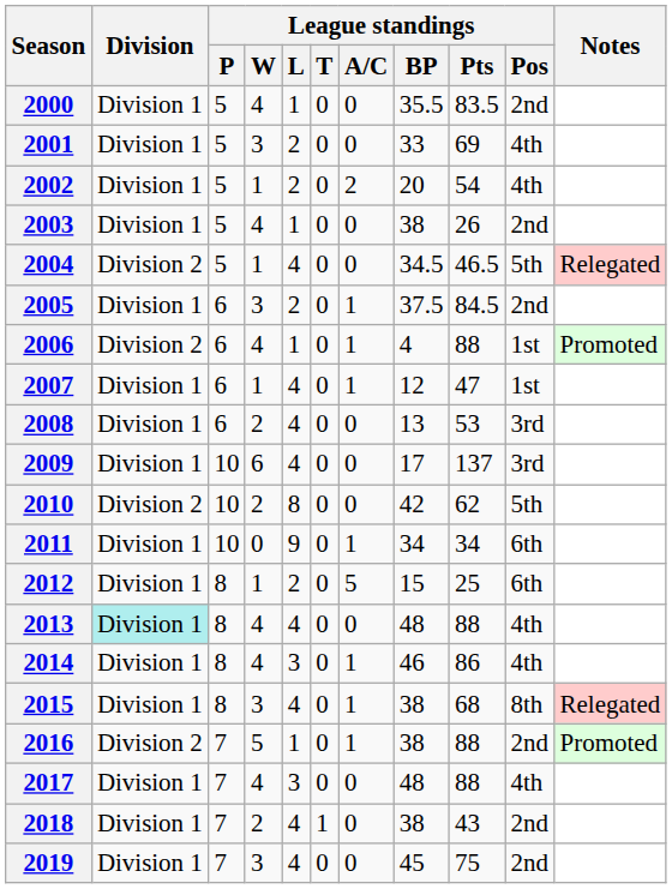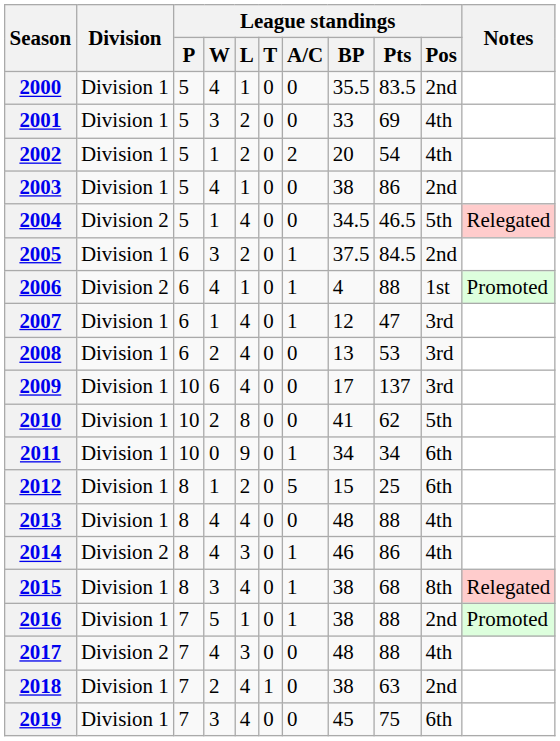 <table class="wikitable sortable">
 <tr>
 <th scope="col" rowspan="2">Season</th>
 <th scope="col" rowspan="2">Division</th>
 <th scope="col" colspan="8">League standings</th>
 <th scope="col" rowspan="2">Notes</th>
 </tr>
 <tr>
 <th scope="col">P</th>
 <th scope="col">W</th>
 <th scope="col">L</th>
 <th scope="col">T</th>
 <th scope="col">A/C</th>
 <th scope="col">BP</th>
 <th scope="col">Pts</th>
 <th scope="col">Pos</th>
 </tr>
 <tr>
 <th scope="row"><a href='#'>2000</a></th>
 <td>Division 1</td>
 <td>5</td>
 <td>4</td>
 <td>1</td>
 <td>0</td>
 <td>0</td>
 <td>35.5</td>
 <td>83.5</td>
 <td>2nd</td>
 <td style="background: white;"></td>
 </tr>
 <tr>
 <th scope="row"><a href='#'>2001</a></th>
 <td>Division 1</td>
 <td>5</td>
 <td>3</td>
 <td>2</td>
 <td>0</td>
 <td>0</td>
 <td>33</td>
 <td>69</td>
 <td>4th</td>
 <td style="background: white;"></td>
 </tr>
 <tr>
 <th scope="row"><a href='#'>2002</a></th>
 <td>Division 1</td>
 <td>5</td>
 <td>1</td>
 <td>2</td>
 <td>0</td>
 <td>2</td>
 <td>20</td>
 <td>54</td>
 <td>4th</td>
 <td style="background: white;"></td>
 </tr>
 <tr>
 <th scope="row"><a href='#'>2003</a></th>
 <td>Division 1</td>
 <td>5</td>
 <td>4</td>
 <td>1</td>
 <td>0</td>
 <td>0</td>
 <td>38</td>
-<td>26</td>
+<td>86</td>
 <td>2nd</td>
 <td style="background: white;"></td>
 </tr>
 <tr>
 <th scope="row"><a href='#'>2004</a></th>
 <td>Division 2</td>
 <td>5</td>
 <td>1</td>
 <td>4</td>
 <td>0</td>
 <td>0</td>
 <td>34.5</td>
 <td>46.5</td>
 <td>5th</td>
 <td style="background: #FFCCCC;">Relegated</td>
 </tr>
 <tr>
 <th scope="row"><a href='#'>2005</a></th>
 <td>Division 1</td>
 <td>6</td>
 <td>3</td>
 <td>2</td>
 <td>0</td>
 <td>1</td>
 <td>37.5</td>
 <td>84.5</td>
 <td>2nd</td>
 <td style="background: white;"></td>
 </tr>
 <tr>
 <th scope="row"><a href='#'>2006</a></th>
 <td>Division 2</td>
 <td>6</td>
 <td>4</td>
 <td>1</td>
 <td>0</td>
 <td>1</td>
 <td>4</td>
 <td>88</td>
 <td>1st</td>
 <td style="background: #dfd;">Promoted</td>
 </tr>
 <tr>
 <th scope="row"><a href='#'>2007</a></th>
 <td>Division 1</td>
 <td>6</td>
 <td>1</td>
 <td>4</td>
 <td>0</td>
 <td>1</td>
 <td>12</td>
 <td>47</td>
-<td>1st</td>
+<td>3rd</td>
 <td style="background: white;"></td>
 </tr>
 <tr>
 <th scope="row"><a href='#'>2008</a></th>
 <td>Division 1</td>
 <td>6</td>
 <td>2</td>
 <td>4</td>
 <td>0</td>
 <td>0</td>
 <td>13</td>
 <td>53</td>
 <td>3rd</td>
 <td style="background: white;"></td>
 </tr>
 <tr>
 <th scope="row"><a href='#'>2009</a></th>
 <td>Division 1</td>
 <td>10</td>
 <td>6</td>
 <td>4</td>
 <td>0</td>
 <td>0</td>
 <td>17</td>
 <td>137</td>
 <td>3rd</td>
 <td style="background: white;"></td>
 </tr>
 <tr>
 <th scope="row"><a href='#'>2010</a></th>
-<td>Division 2</td>
+<td>Division 1</td>
 <td>10</td>
 <td>2</td>
 <td>8</td>
 <td>0</td>
 <td>0</td>
-<td>42</td>
+<td>41</td>
 <td>62</td>
 <td>5th</td>
 <td style="background: white;"></td>
 </tr>
 <tr>
 <th scope="row"><a href='#'>2011</a></th>
 <td>Division 1</td>
 <td>10</td>
 <td>0</td>
 <td>9</td>
 <td>0</td>
 <td>1</td>
 <td>34</td>
 <td>34</td>
 <td>6th</td>
 <td style="background: white;"></td>
 </tr>
 <tr>
 <th scope="row"><a href='#'>2012</a></th>
 <td>Division 1</td>
 <td>8</td>
 <td>1</td>
 <td>2</td>
 <td>0</td>
 <td>5</td>
 <td>15</td>
 <td>25</td>
 <td>6th</td>
 <td style="background: white;"></td>
 </tr>
 <tr>
 <th scope="row"><a href='#'>2013</a></th>
-<td style="background: paleturquoise;">Division 1</td>
+<td>Division 1</td>
 <td>8</td>
 <td>4</td>
 <td>4</td>
 <td>0</td>
 <td>0</td>
 <td>48</td>
 <td>88</td>
 <td>4th</td>
 <td style="background: white;"></td>
 </tr>
 <tr>
 <th scope="row"><a href='#'>2014</a></th>
-<td>Division 1</td>
+<td>Division 2</td>
 <td>8</td>
 <td>4</td>
 <td>3</td>
 <td>0</td>
 <td>1</td>
 <td>46</td>
 <td>86</td>
 <td>4th</td>
 <td style="background: white;"></td>
 </tr>
 <tr>
 <th scope="row"><a href='#'>2015</a></th>
 <td>Division 1</td>
 <td>8</td>
 <td>3</td>
 <td>4</td>
 <td>0</td>
 <td>1</td>
 <td>38</td>
 <td>68</td>
 <td>8th</td>
 <td style="background: #FFCCCC;">Relegated</td>
 </tr>
 <tr>
 <th scope="row"><a href='#'>2016</a></th>
-<td>Division 2</td>
+<td>Division 1</td>
 <td>7</td>
 <td>5</td>
 <td>1</td>
 <td>0</td>
 <td>1</td>
 <td>38</td>
 <td>88</td>
 <td>2nd</td>
 <td style="background: #dfd;">Promoted</td>
 </tr>
 <tr>
 <th scope="row"><a href='#'>2017</a></th>
-<td>Division 1</td>
+<td>Division 2</td>
 <td>7</td>
 <td>4</td>
 <td>3</td>
 <td>0</td>
 <td>0</td>
 <td>48</td>
 <td>88</td>
 <td>4th</td>
 <td style="background: white;"></td>
 </tr>
 <tr>
 <th scope="row"><a href='#'>2018</a></th>
 <td>Division 1</td>
 <td>7</td>
 <td>2</td>
 <td>4</td>
 <td>1</td>
 <td>0</td>
 <td>38</td>
-<td>43</td>
+<td>63</td>
 <td>2nd</td>
 <td style="background: white;"></td>
 </tr>
 <tr>
 <th scope="row"><a href='#'>2019</a></th>
 <td>Division 1</td>
 <td>7</td>
 <td>3</td>
 <td>4</td>
 <td>0</td>
 <td>0</td>
 <td>45</td>
 <td>75</td>
-<td>2nd</td>
+<td>6th</td>
 <td style="background: white;"></td>
 </tr>
 </table>
